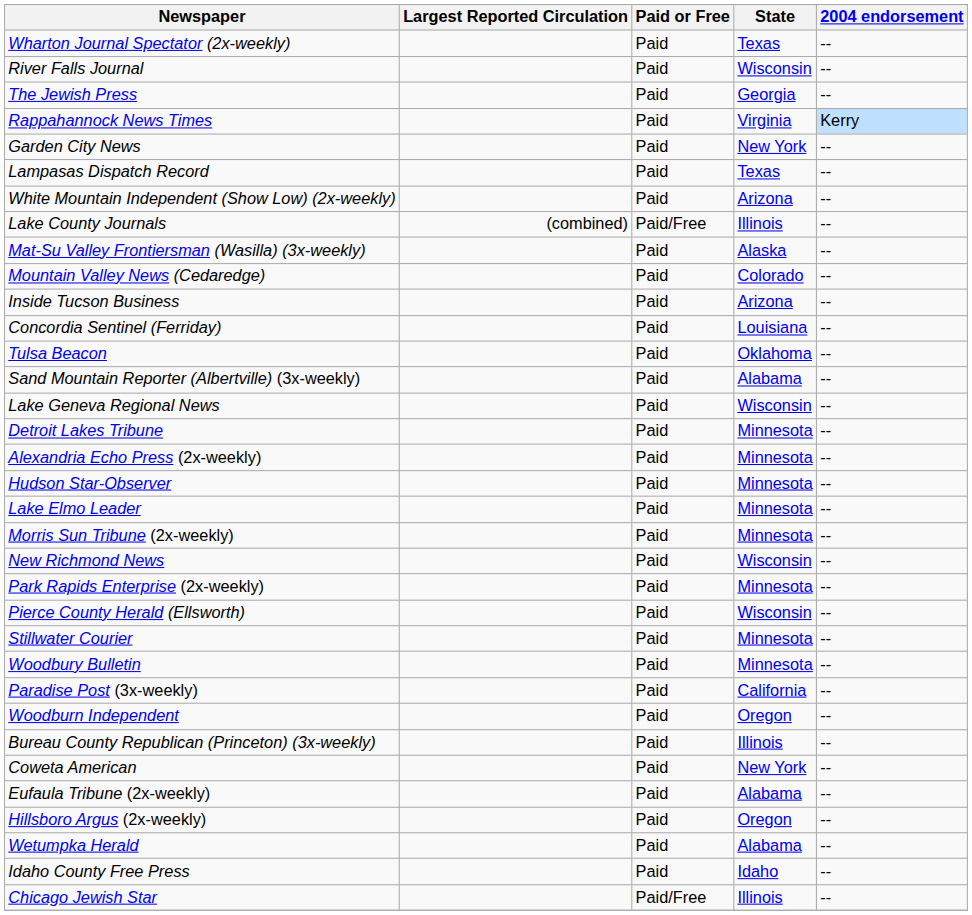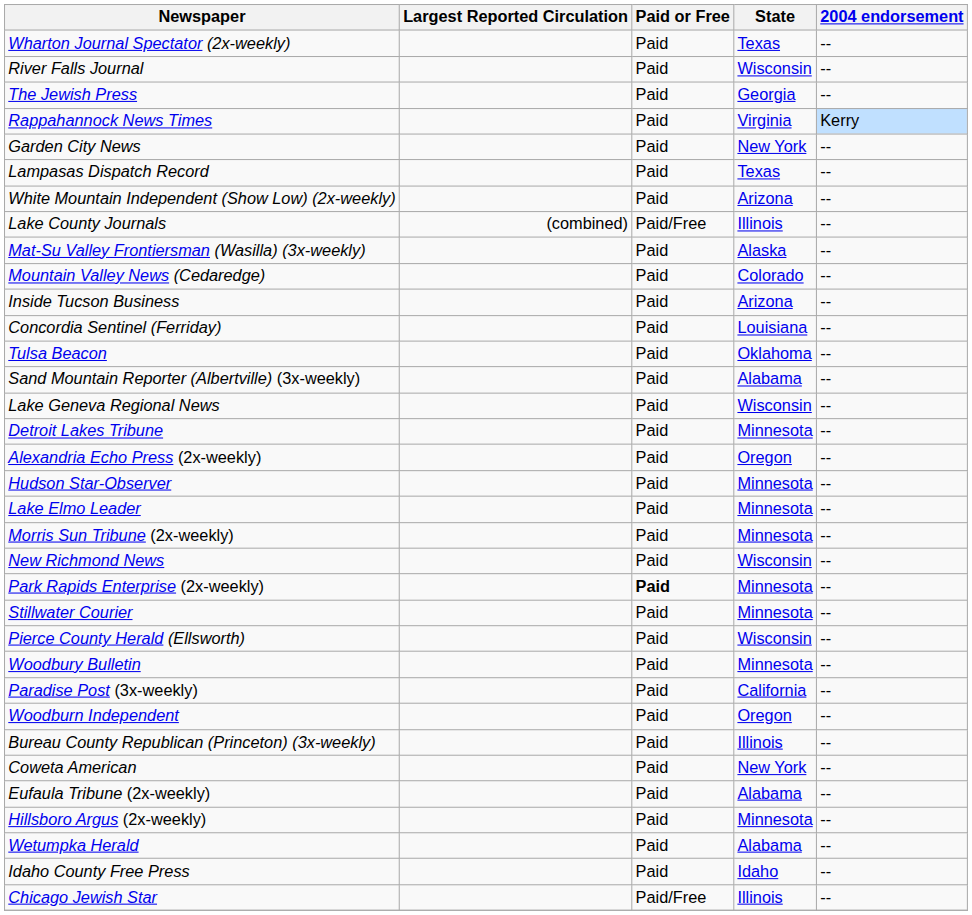 <table class="wikitable sortable">
 <tr valign=bottom>
 <th>Newspaper</th>
 <th>Largest Reported Circulation</th>
 <th>Paid or Free</th>
 <th>State</th>
 <th><a href='#'>2004 endorsement</a></th>
 </tr>
 <tr>
 <td><em><a href='#'>Wharton Journal Spectator</a> (2x-weekly)</em></td>
 <td align=right></td>
 <td>Paid</td>
 <td><a href='#'>Texas</a></td>
 <td>--</td>
 </tr>
 <tr>
 <td><em>River Falls Journal</em></td>
 <td align=right></td>
 <td>Paid</td>
 <td><a href='#'>Wisconsin</a></td>
 <td>--</td>
 </tr>
 <tr>
 <td><em><a href='#'>The Jewish Press</a></em></td>
 <td align=right></td>
 <td>Paid</td>
 <td><a href='#'>Georgia</a></td>
 <td>--</td>
 </tr>
 <tr>
 <td><em><a href='#'>Rappahannock News Times</a></em></td>
 <td align=right></td>
 <td>Paid</td>
 <td><a href='#'>Virginia</a></td>
 <td bgcolor=#C0E0FF>Kerry</td>
 </tr>
 <tr>
 <td><em>Garden City News</em></td>
 <td align=right></td>
 <td>Paid</td>
 <td><a href='#'>New York</a></td>
 <td>--</td>
 </tr>
 <tr>
 <td><em>Lampasas Dispatch Record</em></td>
 <td align=right></td>
 <td>Paid</td>
 <td><a href='#'>Texas</a></td>
 <td>--</td>
 </tr>
 <tr>
 <td><em>White Mountain Independent (Show Low) (2x-weekly)</em></td>
 <td align=right></td>
 <td>Paid</td>
 <td><a href='#'>Arizona</a></td>
 <td>--</td>
 </tr>
 <tr>
 <td><em>Lake County Journals</em></td>
 <td align=right> (combined)</td>
 <td>Paid/Free</td>
 <td><a href='#'>Illinois</a></td>
 <td>--</td>
 </tr>
 <tr>
 <td><em><a href='#'>Mat-Su Valley Frontiersman</a> (Wasilla) (3x-weekly)</em></td>
 <td align=right></td>
 <td>Paid</td>
 <td><a href='#'>Alaska</a></td>
 <td>--</td>
 </tr>
 <tr>
 <td><em><a href='#'>Mountain Valley News</a> (Cedaredge)</em></td>
 <td align=right></td>
 <td>Paid</td>
 <td><a href='#'>Colorado</a></td>
 <td>--</td>
 </tr>
 <tr>
 <td><em>Inside Tucson Business</em></td>
 <td align=right></td>
 <td>Paid</td>
 <td><a href='#'>Arizona</a></td>
 <td>--</td>
 </tr>
 <tr>
 <td><em>Concordia Sentinel (Ferriday)</em></td>
 <td align=right></td>
 <td>Paid</td>
 <td><a href='#'>Louisiana</a></td>
 <td>--</td>
 </tr>
 <tr>
 <td><em><a href='#'>Tulsa Beacon</a></em></td>
 <td align=right></td>
 <td>Paid</td>
 <td><a href='#'>Oklahoma</a></td>
 <td>--</td>
 </tr>
 <tr>
 <td><em>Sand Mountain Reporter (Albertville)</em> (3x-weekly)</td>
 <td align=right></td>
 <td>Paid</td>
 <td><a href='#'>Alabama</a></td>
 <td>--</td>
 </tr>
 <tr>
 <td><em>Lake Geneva Regional News</em></td>
 <td align=right></td>
 <td>Paid</td>
 <td><a href='#'>Wisconsin</a></td>
 <td>--</td>
 </tr>
 <tr>
 <td><em><a href='#'>Detroit Lakes Tribune</a></em></td>
 <td align=right></td>
 <td>Paid</td>
 <td><a href='#'>Minnesota</a></td>
 <td>--</td>
 </tr>
 <tr>
 <td><em><a href='#'>Alexandria Echo Press</a></em> (2x-weekly)</td>
 <td align=right></td>
 <td>Paid</td>
-<td><a href='#'>Minnesota</a></td>
+<td><a href='#'>Oregon</a></td>
 <td>--</td>
 </tr>
 <tr>
 <td><em><a href='#'>Hudson Star-Observer</a></em></td>
 <td align=right></td>
 <td>Paid</td>
 <td><a href='#'>Minnesota</a></td>
 <td>--</td>
 </tr>
 <tr>
 <td><em><a href='#'>Lake Elmo Leader</a></em></td>
 <td align=right></td>
 <td>Paid</td>
 <td><a href='#'>Minnesota</a></td>
 <td>--</td>
 </tr>
 <tr>
 <td><em><a href='#'>Morris Sun Tribune</a></em> (2x-weekly)</td>
 <td align=right></td>
 <td>Paid</td>
 <td><a href='#'>Minnesota</a></td>
 <td>--</td>
 </tr>
 <tr>
 <td><em><a href='#'>New Richmond News</a></em></td>
 <td align=right></td>
 <td>Paid</td>
 <td><a href='#'>Wisconsin</a></td>
 <td>--</td>
 </tr>
 <tr>
 <td><em><a href='#'>Park Rapids Enterprise</a></em> (2x-weekly)</td>
 <td align=right></td>
+<td><strong>Paid</strong></td>
+<td><a href='#'>Minnesota</a></td>
+<td>--</td>
+</tr>
+<tr>
+<td><em><a href='#'>Stillwater Courier</a></em></td>
+<td align=right></td>
 <td>Paid</td>
 <td><a href='#'>Minnesota</a></td>
 <td>--</td>
 </tr>
 <tr>
 <td><em><a href='#'>Pierce County Herald</a> (Ellsworth)</em></td>
 <td align=right></td>
 <td>Paid</td>
 <td><a href='#'>Wisconsin</a></td>
-<td>--</td>
-</tr>
-<tr>
-<td><em><a href='#'>Stillwater Courier</a></em></td>
-<td align=right></td>
-<td>Paid</td>
-<td><a href='#'>Minnesota</a></td>
 <td>--</td>
 </tr>
 <tr>
 <td><em><a href='#'>Woodbury Bulletin</a></em></td>
 <td align=right></td>
 <td>Paid</td>
 <td><a href='#'>Minnesota</a></td>
 <td>--</td>
 </tr>
 <tr>
 <td><em><a href='#'>Paradise Post</a></em> (3x-weekly)</td>
 <td align=right></td>
 <td>Paid</td>
 <td><a href='#'>California</a></td>
 <td>--</td>
 </tr>
 <tr>
 <td><em><a href='#'>Woodburn Independent</a></em></td>
 <td align=right></td>
 <td>Paid</td>
 <td><a href='#'>Oregon</a></td>
 <td>--</td>
 </tr>
 <tr>
 <td><em>Bureau County Republican (Princeton) (3x-weekly)</em></td>
 <td align=right></td>
 <td>Paid</td>
 <td><a href='#'>Illinois</a></td>
 <td>--</td>
 </tr>
 <tr>
 <td><em>Coweta American</em></td>
 <td align=right></td>
 <td>Paid</td>
 <td><a href='#'>New York</a></td>
 <td>--</td>
 </tr>
 <tr>
 <td><em>Eufaula Tribune</em> (2x-weekly)</td>
 <td align=right></td>
 <td>Paid</td>
 <td><a href='#'>Alabama</a></td>
 <td>--</td>
 </tr>
 <tr>
 <td><em><a href='#'>Hillsboro Argus</a></em> (2x-weekly)</td>
 <td align=right></td>
 <td>Paid</td>
-<td><a href='#'>Oregon</a></td>
+<td><a href='#'>Minnesota</a></td>
 <td>--</td>
 </tr>
 <tr>
 <td><em><a href='#'>Wetumpka Herald</a></em></td>
 <td align=right></td>
 <td>Paid</td>
 <td><a href='#'>Alabama</a></td>
 <td>--</td>
 </tr>
 <tr>
 <td><em>Idaho County Free Press</em></td>
 <td align=right></td>
 <td>Paid</td>
 <td><a href='#'>Idaho</a></td>
 <td>--</td>
 </tr>
 <tr>
 <td><em><a href='#'>Chicago Jewish Star</a></em></td>
 <td align=right></td>
 <td>Paid/Free</td>
 <td><a href='#'>Illinois</a></td>
 <td>--</td>
 </tr>
 <tr>
 </tr>
 </table>
